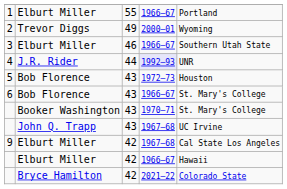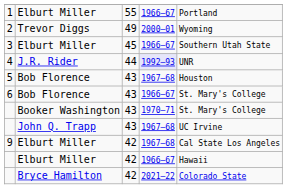 <table class="wikitable">
 <tr>
 </tr>
 <tr>
 <td>1</td>
 <td>Elburt Miller</td>
 <td>55</td>
 <td style="font-size:80%;"><a href='#'>1966–67</a></td>
 <td style="font-size:80%;">Portland</td>
 </tr>
 <tr>
 <td>2</td>
 <td>Trevor Diggs</td>
 <td>49</td>
 <td style="font-size:80%;"><a href='#'>2000–01</a></td>
 <td style="font-size:80%;">Wyoming</td>
 </tr>
 <tr>
 <td>3</td>
 <td>Elburt Miller</td>
-<td>46</td>
+<td>45</td>
 <td style="font-size:80%;"><a href='#'>1966–67</a></td>
 <td style="font-size:80%;">Southern Utah State</td>
 </tr>
 <tr>
 <td>4</td>
 <td><a href='#'>J.R. Rider</a></td>
 <td>44</td>
 <td style="background: lavender; font-size:80%;"><a href='#'>1992–93</a></td>
 <td style="font-size:80%;">UNR</td>
 </tr>
 <tr>
 <td>5</td>
 <td>Bob Florence</td>
 <td>43</td>
-<td style="font-size:80%;"><a href='#'>1972–73</a></td>
+<td style="font-size:80%;"><a href='#'>1967–68</a></td>
 <td style="font-size:80%;">Houston</td>
 </tr>
 <tr>
 <td>6</td>
 <td>Bob Florence</td>
 <td>43</td>
 <td style="font-size:80%;"><a href='#'>1966–67</a></td>
 <td style="font-size:80%;">St. Mary's College</td>
 </tr>
 <tr>
 <td></td>
 <td>Booker Washington</td>
 <td>43</td>
 <td style="font-size:80%;"><a href='#'>1970–71</a></td>
 <td style="font-size:80%;">St. Mary's College</td>
 </tr>
 <tr>
 <td></td>
 <td><a href='#'>John Q. Trapp</a></td>
 <td>43</td>
 <td style="font-size:80%;"><a href='#'>1967–68</a></td>
 <td style="font-size:80%;">UC Irvine</td>
 </tr>
 <tr>
 <td>9</td>
 <td>Elburt Miller</td>
 <td>42</td>
 <td style="font-size:80%;"><a href='#'>1967–68</a></td>
 <td style="font-size:80%;">Cal State Los Angeles</td>
 </tr>
 <tr>
 <td></td>
 <td>Elburt Miller</td>
 <td>42</td>
 <td style="font-size:80%;"><a href='#'>1966–67</a></td>
 <td style="font-size:80%;">Hawaii</td>
 </tr>
 <tr>
 <td></td>
 <td><a href='#'>Bryce Hamilton</a></td>
 <td>42</td>
 <td style="font-size:80%;"><a href='#'>2021–22</a></td>
 <td style="font-size:80%;"><a href='#'>Colorado State</a></td>
 </tr>
 </table>
